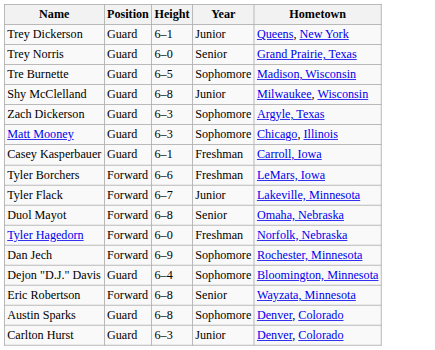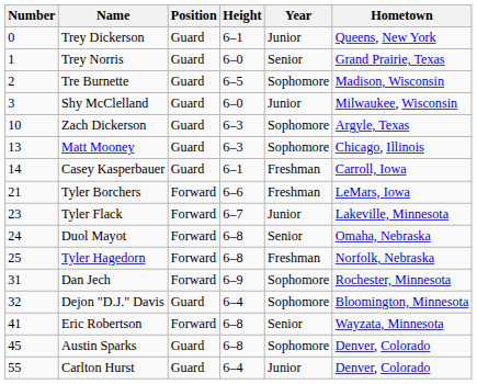 <table class="wikitable sortable" style="font-size: 95%;">
 <tr>
+<th>Number</th>
 <th>Name</th>
 <th>Position</th>
 <th>Height</th>
 <th>Year</th>
 <th>Hometown</th>
 </tr>
 <tr>
+<td>0</td>
 <td>Trey Dickerson</td>
 <td>Guard</td>
 <td>6–1</td>
 <td>Junior</td>
 <td><a href='#'>Queens</a>, <a href='#'>New York</a></td>
 </tr>
 <tr>
+<td>1</td>
 <td>Trey Norris</td>
 <td>Guard</td>
 <td>6–0</td>
 <td>Senior</td>
 <td><a href='#'>Grand Prairie, Texas</a></td>
 </tr>
 <tr>
+<td>2</td>
 <td>Tre Burnette</td>
 <td>Guard</td>
 <td>6–5</td>
 <td>Sophomore</td>
 <td><a href='#'>Madison, Wisconsin</a></td>
 </tr>
 <tr>
+<td>3</td>
 <td>Shy McClelland</td>
 <td>Guard</td>
-<td>6–8</td>
+<td>6–0</td>
 <td>Junior</td>
 <td><a href='#'>Milwaukee</a>, <a href='#'>Wisconsin</a></td>
 </tr>
 <tr>
+<td>10</td>
 <td>Zach Dickerson</td>
 <td>Guard</td>
 <td>6–3</td>
 <td>Sophomore</td>
 <td><a href='#'>Argyle, Texas</a></td>
 </tr>
 <tr>
+<td>13</td>
 <td><a href='#'>Matt Mooney</a></td>
 <td>Guard</td>
 <td>6–3</td>
 <td>Sophomore</td>
 <td><a href='#'>Chicago</a>, <a href='#'>Illinois</a></td>
 </tr>
 <tr>
+<td>14</td>
 <td>Casey Kasperbauer</td>
 <td>Guard</td>
 <td>6–1</td>
 <td>Freshman</td>
 <td><a href='#'>Carroll, Iowa</a></td>
 </tr>
 <tr>
+<td>21</td>
 <td>Tyler Borchers</td>
 <td>Forward</td>
 <td>6–6</td>
 <td>Freshman</td>
 <td><a href='#'>LeMars, Iowa</a></td>
 </tr>
 <tr>
+<td>23</td>
 <td>Tyler Flack</td>
 <td>Forward</td>
 <td>6–7</td>
 <td>Junior</td>
 <td><a href='#'>Lakeville, Minnesota</a></td>
 </tr>
 <tr>
+<td>24</td>
 <td>Duol Mayot</td>
 <td>Forward</td>
 <td>6–8</td>
 <td>Senior</td>
 <td><a href='#'>Omaha, Nebraska</a></td>
 </tr>
 <tr>
+<td>25</td>
 <td><a href='#'>Tyler Hagedorn</a></td>
 <td>Forward</td>
-<td>6–0</td>
+<td>6–8</td>
 <td>Freshman</td>
 <td><a href='#'>Norfolk, Nebraska</a></td>
 </tr>
 <tr>
+<td>31</td>
 <td>Dan Jech</td>
 <td>Forward</td>
 <td>6–9</td>
 <td>Sophomore</td>
 <td><a href='#'>Rochester, Minnesota</a></td>
 </tr>
 <tr>
+<td>32</td>
 <td>Dejon "D.J." Davis</td>
 <td>Guard</td>
 <td>6–4</td>
 <td>Sophomore</td>
 <td><a href='#'>Bloomington, Minnesota</a></td>
 </tr>
 <tr>
+<td>41</td>
 <td>Eric Robertson</td>
 <td>Forward</td>
 <td>6–8</td>
 <td>Senior</td>
 <td><a href='#'>Wayzata, Minnesota</a></td>
 </tr>
 <tr>
+<td>45</td>
 <td>Austin Sparks</td>
 <td>Guard</td>
 <td>6–8</td>
 <td>Sophomore</td>
 <td><a href='#'>Denver</a>, <a href='#'>Colorado</a></td>
 </tr>
 <tr>
+<td>55</td>
 <td>Carlton Hurst</td>
 <td>Guard</td>
-<td>6–3</td>
+<td>6–4</td>
 <td>Junior</td>
 <td><a href='#'>Denver</a>, <a href='#'>Colorado</a></td>
 </tr>
 </table>
